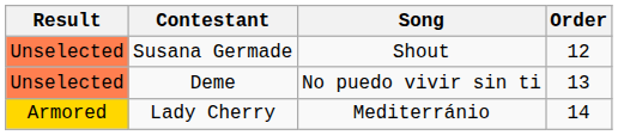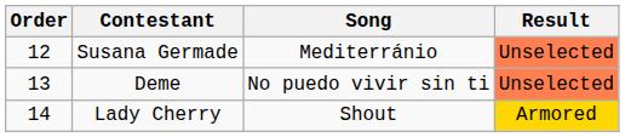 <table class="wikitable" style="text-align:center">
 <tr>
-<th>Result</th>
+<th>Order</th>
 <th>Contestant</th>
 <th>Song</th>
-<th>Order</th>
+<th>Result</th>
 </tr>
 <tr>
+<td>12</td>
+<td>Susana Germade</td>
+<td>Mediterránio</td>
 <td bgcolor="coral">Unselected</td>
-<td>Susana Germade</td>
-<td>Shout</td>
-<td>12</td>
 </tr>
 <tr>
-<td bgcolor="coral">Unselected</td>
+<td>13</td>
 <td>Deme</td>
 <td>No puedo vivir sin ti</td>
-<td>13</td>
+<td bgcolor="coral">Unselected</td>
 </tr>
 <tr>
+<td>14</td>
+<td>Lady Cherry</td>
+<td>Shout</td>
 <td bgcolor="gold">Armored</td>
-<td>Lady Cherry</td>
-<td>Mediterránio</td>
-<td>14</td>
 </tr>
 </table>
